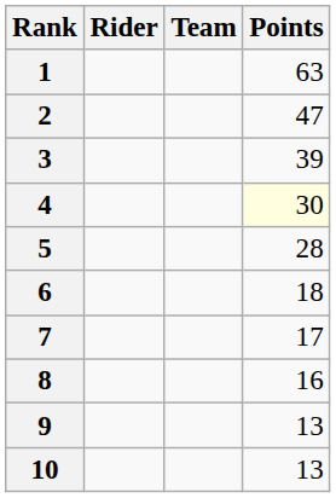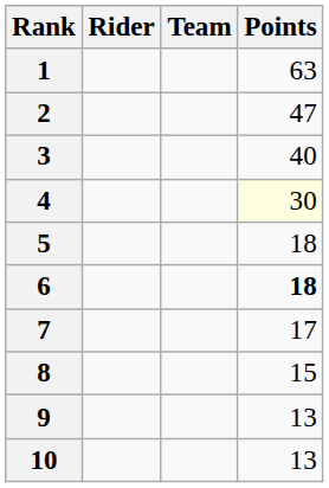 <table class="wikitable" margin-bottom:0;">
 <tr>
 <th scope="col">Rank</th>
 <th scope="col">Rider</th>
 <th scope="col">Team</th>
 <th scope="col">Points</th>
 </tr>
 <tr>
 <th scope="row">1</th>
 <td> </td>
 <td></td>
 <td align="right">63</td>
 </tr>
 <tr>
 <th scope="row">2</th>
 <td></td>
 <td></td>
 <td align="right">47</td>
 </tr>
 <tr>
 <th scope="row">3</th>
 <td></td>
 <td></td>
-<td align="right">39</td>
+<td align="right">40</td>
 </tr>
 <tr>
 <th scope="row">4</th>
 <td></td>
 <td></td>
 <td align="right" style="background: lightyellow;">30</td>
 </tr>
 <tr>
 <th scope="row">5</th>
 <td></td>
 <td></td>
-<td align="right">28</td>
+<td align="right">18</td>
 </tr>
 <tr>
 <th scope="row">6</th>
 <td></td>
 <td></td>
-<td align="right">18</td>
+<td align="right"><strong>18</strong></td>
 </tr>
 <tr>
 <th scope="row">7</th>
 <td></td>
 <td></td>
 <td align="right">17</td>
 </tr>
 <tr>
 <th scope="row">8</th>
 <td></td>
 <td></td>
-<td align="right">16</td>
+<td align="right">15</td>
 </tr>
 <tr>
 <th scope="row">9</th>
 <td></td>
 <td></td>
 <td align="right">13</td>
 </tr>
 <tr>
 <th scope="row">10</th>
 <td></td>
 <td></td>
 <td align="right">13</td>
 </tr>
 </table>
